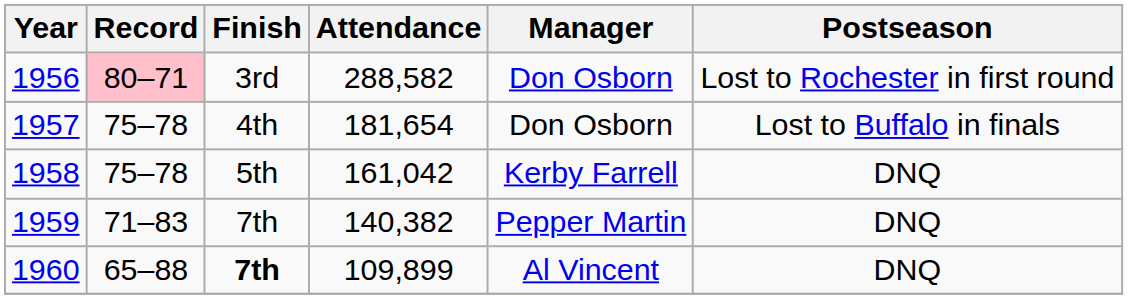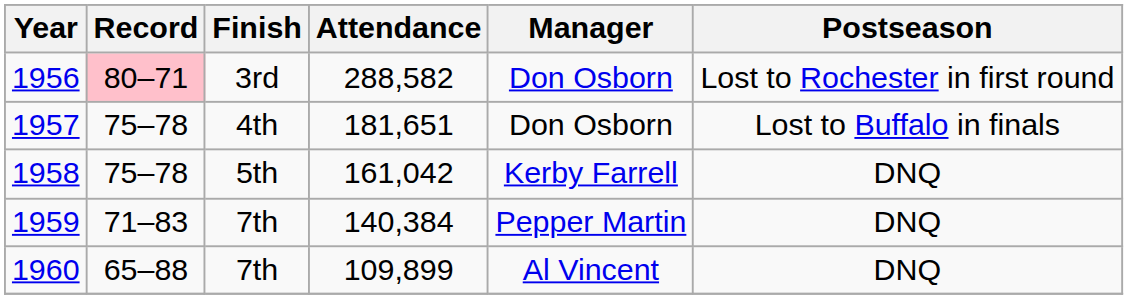 <table class="wikitable" style="text-align:center">
 <tr>
 <th>Year</th>
 <th>Record</th>
 <th>Finish <br></th>
 <th>Attendance</th>
 <th>Manager</th>
 <th>Postseason</th>
 </tr>
 <tr>
 <td><a href='#'>1956</a></td>
 <td style="background: pink;">80–71</td>
 <td>3rd</td>
 <td>288,582</td>
 <td><a href='#'>Don Osborn</a></td>
 <td>Lost to <a href='#'>Rochester</a> in first round</td>
 </tr>
 <tr>
 <td><a href='#'>1957</a></td>
 <td>75–78</td>
 <td>4th</td>
-<td>181,654</td>
+<td>181,651</td>
 <td>Don Osborn</td>
 <td>Lost to <a href='#'>Buffalo</a> in finals</td>
 </tr>
 <tr>
 <td><a href='#'>1958</a></td>
 <td>75–78</td>
 <td>5th</td>
 <td>161,042</td>
 <td><a href='#'>Kerby Farrell</a></td>
 <td>DNQ</td>
 </tr>
 <tr>
 <td><a href='#'>1959</a></td>
 <td>71–83</td>
 <td>7th</td>
-<td>140,382</td>
+<td>140,384</td>
 <td><a href='#'>Pepper Martin</a></td>
 <td>DNQ</td>
 </tr>
 <tr>
 <td><a href='#'>1960</a></td>
 <td>65–88</td>
-<td><strong>7th</strong></td>
+<td>7th</td>
 <td>109,899</td>
 <td><a href='#'>Al Vincent</a></td>
 <td>DNQ</td>
 </tr>
 <tr>
 </tr>
 </table>
